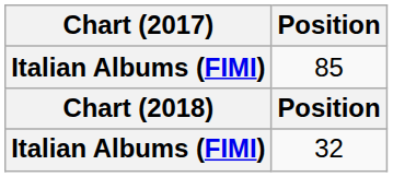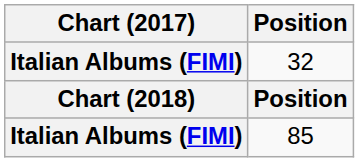 <table class="wikitable plainrowheaders" style="text-align:center;">
 <tr>
 <th>Chart (2017)</th>
 <th>Position</th>
 </tr>
 <tr>
 <th scope="row">Italian Albums (<a href='#'>FIMI</a>)</th>
-<td align="center">85</td>
+<td align="center">32</td>
 </tr>
 <tr>
 <th>Chart (2018)</th>
 <th>Position</th>
 </tr>
 <tr>
 <th scope="row">Italian Albums (<a href='#'>FIMI</a>)</th>
-<td align="center">32</td>
+<td align="center">85</td>
 </tr>
 </table>
